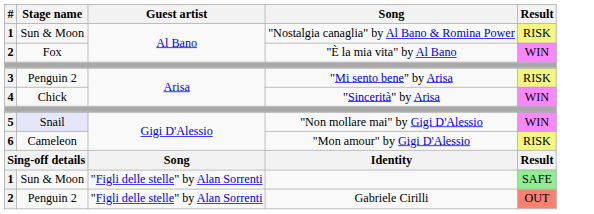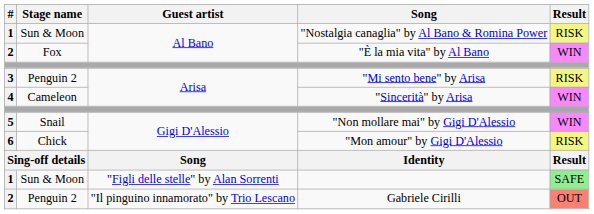 <table class="wikitable plainrowheaders" style="text-align: center;">
 <tr>
 <th>#</th>
 <th>Stage name</th>
 <th>Guest artist</th>
 <th>Song</th>
 <th colspan=2>Result</th>
 </tr>
 <tr>
 <th>1</th>
 <td>Sun & Moon</td>
 <td rowspan=2><a href='#'>Al Bano</a></td>
 <td>"Nostalgia canaglia" by <a href='#'>Al Bano & Romina Power</a></td>
 <td colspan="2" bgcolor="#F3F781">RISK</td>
 </tr>
 <tr>
 <th>2</th>
 <td>Fox</td>
 <td>"È la mia vita" by <a href='#'>Al Bano</a></td>
 <td colspan="2" bgcolor=#F888FD>WIN</td>
 </tr>
 <tr>
 <td colspan="6" style="background:darkgray"></td>
 </tr>
 <tr>
 <th>3</th>
 <td>Penguin 2</td>
 <td rowspan=2><a href='#'>Arisa</a></td>
 <td>"<a href='#'>Mi sento bene</a>" by <a href='#'>Arisa</a></td>
 <td colspan="2" bgcolor="#F3F781">RISK</td>
 </tr>
 <tr>
 <th>4</th>
-<td>Chick</td>
+<td>Cameleon</td>
 <td>"<a href='#'>Sincerità</a>" by <a href='#'>Arisa</a></td>
 <td colspan="2" bgcolor=#F888FD>WIN</td>
 </tr>
 <tr>
 <td colspan="6" style="background:darkgray"></td>
 </tr>
 <tr>
 <th>5</th>
-<td style="background: lavender;">Snail</td>
+<td>Snail</td>
 <td rowspan=2><a href='#'>Gigi D'Alessio</a></td>
 <td>"Non mollare mai" by <a href='#'>Gigi D'Alessio</a></td>
 <td colspan="2" bgcolor=#F888FD>WIN</td>
 </tr>
 <tr>
 <th>6</th>
-<td>Cameleon</td>
+<td>Chick</td>
 <td>"Mon amour" by <a href='#'>Gigi D'Alessio</a></td>
 <td colspan="2" bgcolor="#F3F781">RISK</td>
 </tr>
 <tr>
 <th colspan="2">Sing-off details</th>
 <th>Song</th>
 <th>Identity</th>
 <th>Result</th>
 </tr>
 <tr>
 <th>1</th>
 <td>Sun & Moon</td>
 <td>"<a href='#'>Figli delle stelle</a>" by <a href='#'>Alan Sorrenti</a></td>
 <td></td>
 <td bgcolor=lightgreen>SAFE</td>
 </tr>
 <tr>
 <th>2</th>
 <td>Penguin 2</td>
-<td>"<a href='#'>Figli delle stelle</a>" by <a href='#'>Alan Sorrenti</a></td>
+<td>"Il pinguino innamorato" by <a href='#'>Trio Lescano</a></td>
 <td>Gabriele Cirilli</td>
 <td bgcolor=salmon>OUT</td>
 </tr>
 </table>
